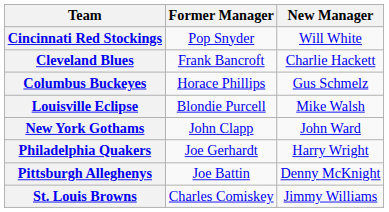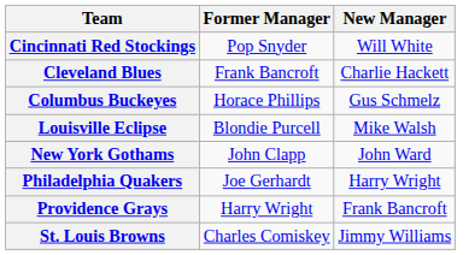 <table class="wikitable plainrowheaders" style="text-align:center;">
 <tr>
 <th scope="col">Team</th>
 <th scope="col">Former Manager</th>
 <th scope="col">New Manager</th>
 </tr>
 <tr>
 <th scope="row" style="text-align:center;"><a href='#'>Cincinnati Red Stockings</a></th>
 <td><a href='#'>Pop Snyder</a></td>
 <td><a href='#'>Will White</a></td>
 </tr>
 <tr>
 <th scope="row" style="text-align:center;"><a href='#'>Cleveland Blues</a></th>
 <td><a href='#'>Frank Bancroft</a></td>
 <td><a href='#'>Charlie Hackett</a></td>
 </tr>
 <tr>
 <th scope="row" style="text-align:center;"><a href='#'>Columbus Buckeyes</a></th>
 <td><a href='#'>Horace Phillips</a></td>
 <td><a href='#'>Gus Schmelz</a></td>
 </tr>
 <tr>
 <th scope="row" style="text-align:center;"><a href='#'>Louisville Eclipse</a></th>
 <td><a href='#'>Blondie Purcell</a></td>
 <td><a href='#'>Mike Walsh</a></td>
 </tr>
 <tr>
 <th scope="row" style="text-align:center;"><a href='#'>New York Gothams</a></th>
 <td><a href='#'>John Clapp</a></td>
 <td><a href='#'>John Ward</a></td>
 </tr>
 <tr>
 <th scope="row" style="text-align:center;"><a href='#'>Philadelphia Quakers</a></th>
 <td><a href='#'>Joe Gerhardt</a></td>
 <td><a href='#'>Harry Wright</a></td>
 </tr>
 <tr>
-<th scope="row" style="text-align:center;"><a href='#'>Pittsburgh Alleghenys</a></th>
-<td><a href='#'>Joe Battin</a></td>
-<td><a href='#'>Denny McKnight</a></td>
+<th scope="row" style="text-align:center;"><a href='#'>Providence Grays</a></th>
+<td><a href='#'>Harry Wright</a></td>
+<td><a href='#'>Frank Bancroft</a></td>
 </tr>
 <tr>
 <th scope="row" style="text-align:center;"><a href='#'>St. Louis Browns</a></th>
 <td><a href='#'>Charles Comiskey</a></td>
 <td><a href='#'>Jimmy Williams</a></td>
 </tr>
 </table>
